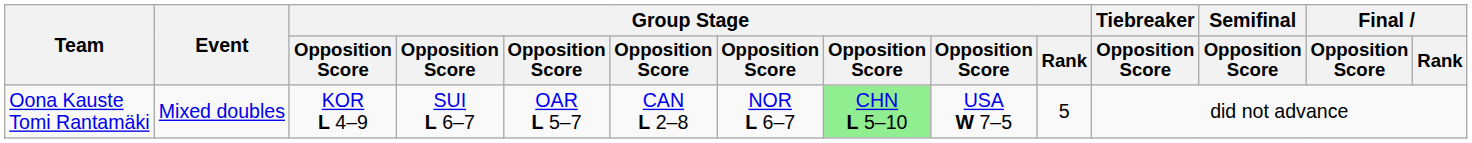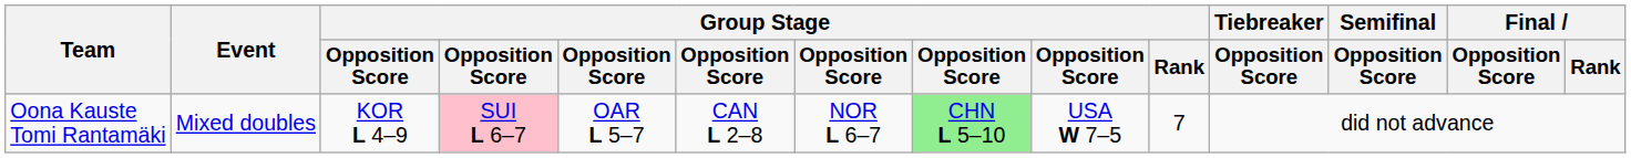 <table class="wikitable" style="font-size:90%">
 <tr>
 <th rowspan=2>Team</th>
 <th rowspan=2>Event</th>
 <th colspan=8>Group Stage</th>
 <th>Tiebreaker</th>
 <th>Semifinal</th>
 <th colspan=2>Final / </th>
 </tr>
 <tr style="font-size:95%">
 <th>Opposition<br>Score</th>
 <th>Opposition<br>Score</th>
 <th>Opposition<br>Score</th>
 <th>Opposition<br>Score</th>
 <th>Opposition<br>Score</th>
 <th>Opposition<br>Score</th>
 <th>Opposition<br>Score</th>
 <th>Rank</th>
 <th>Opposition<br>Score</th>
 <th>Opposition<br>Score</th>
 <th>Opposition<br>Score</th>
 <th>Rank</th>
 </tr>
 <tr align=center>
 <td align=left><a href='#'>Oona Kauste</a><br><a href='#'>Tomi Rantamäki</a></td>
 <td align=left><a href='#'>Mixed doubles</a></td>
 <td> <a href='#'>KOR</a><br><strong>L</strong> 4–9</td>
-<td> <a href='#'>SUI</a><br><strong>L</strong> 6–7</td>
+<td style="background: pink;"> <a href='#'>SUI</a><br><strong>L</strong> 6–7</td>
 <td> <a href='#'>OAR</a><br><strong>L</strong> 5–7</td>
 <td> <a href='#'>CAN</a><br><strong>L</strong> 2–8</td>
 <td> <a href='#'>NOR</a><br><strong>L</strong> 6–7</td>
 <td style="background: lightgreen;"> <a href='#'>CHN</a><br><strong>L</strong> 5–10</td>
 <td> <a href='#'>USA</a><br> <strong>W</strong> 7–5</td>
-<td>5</td>
+<td>7</td>
 <td colspan=4>did not advance</td>
 </tr>
 </table>
